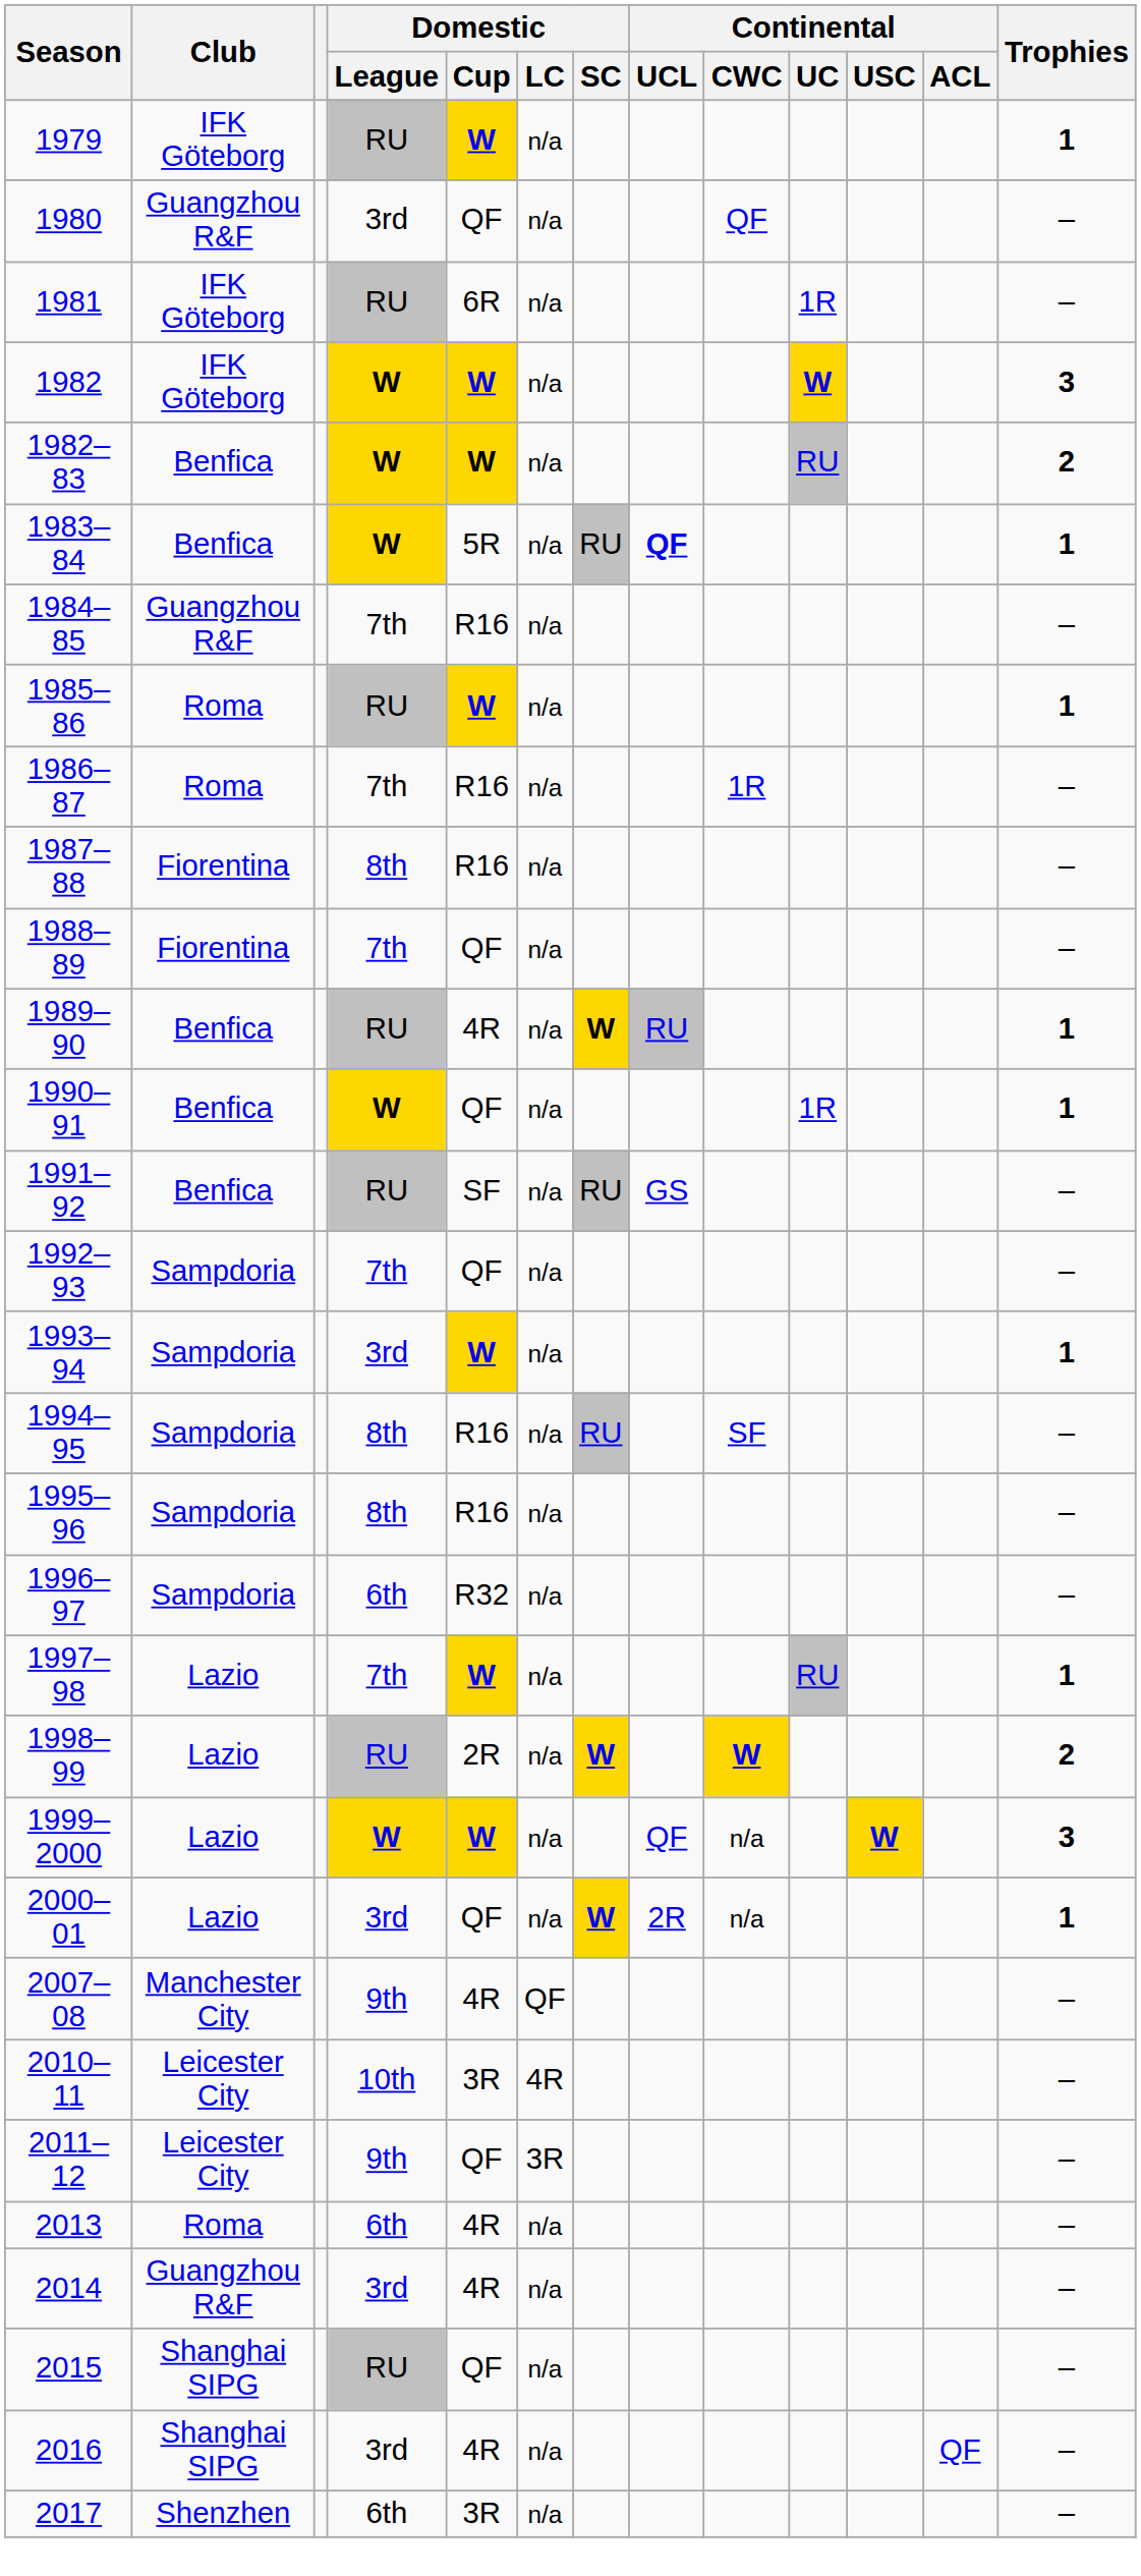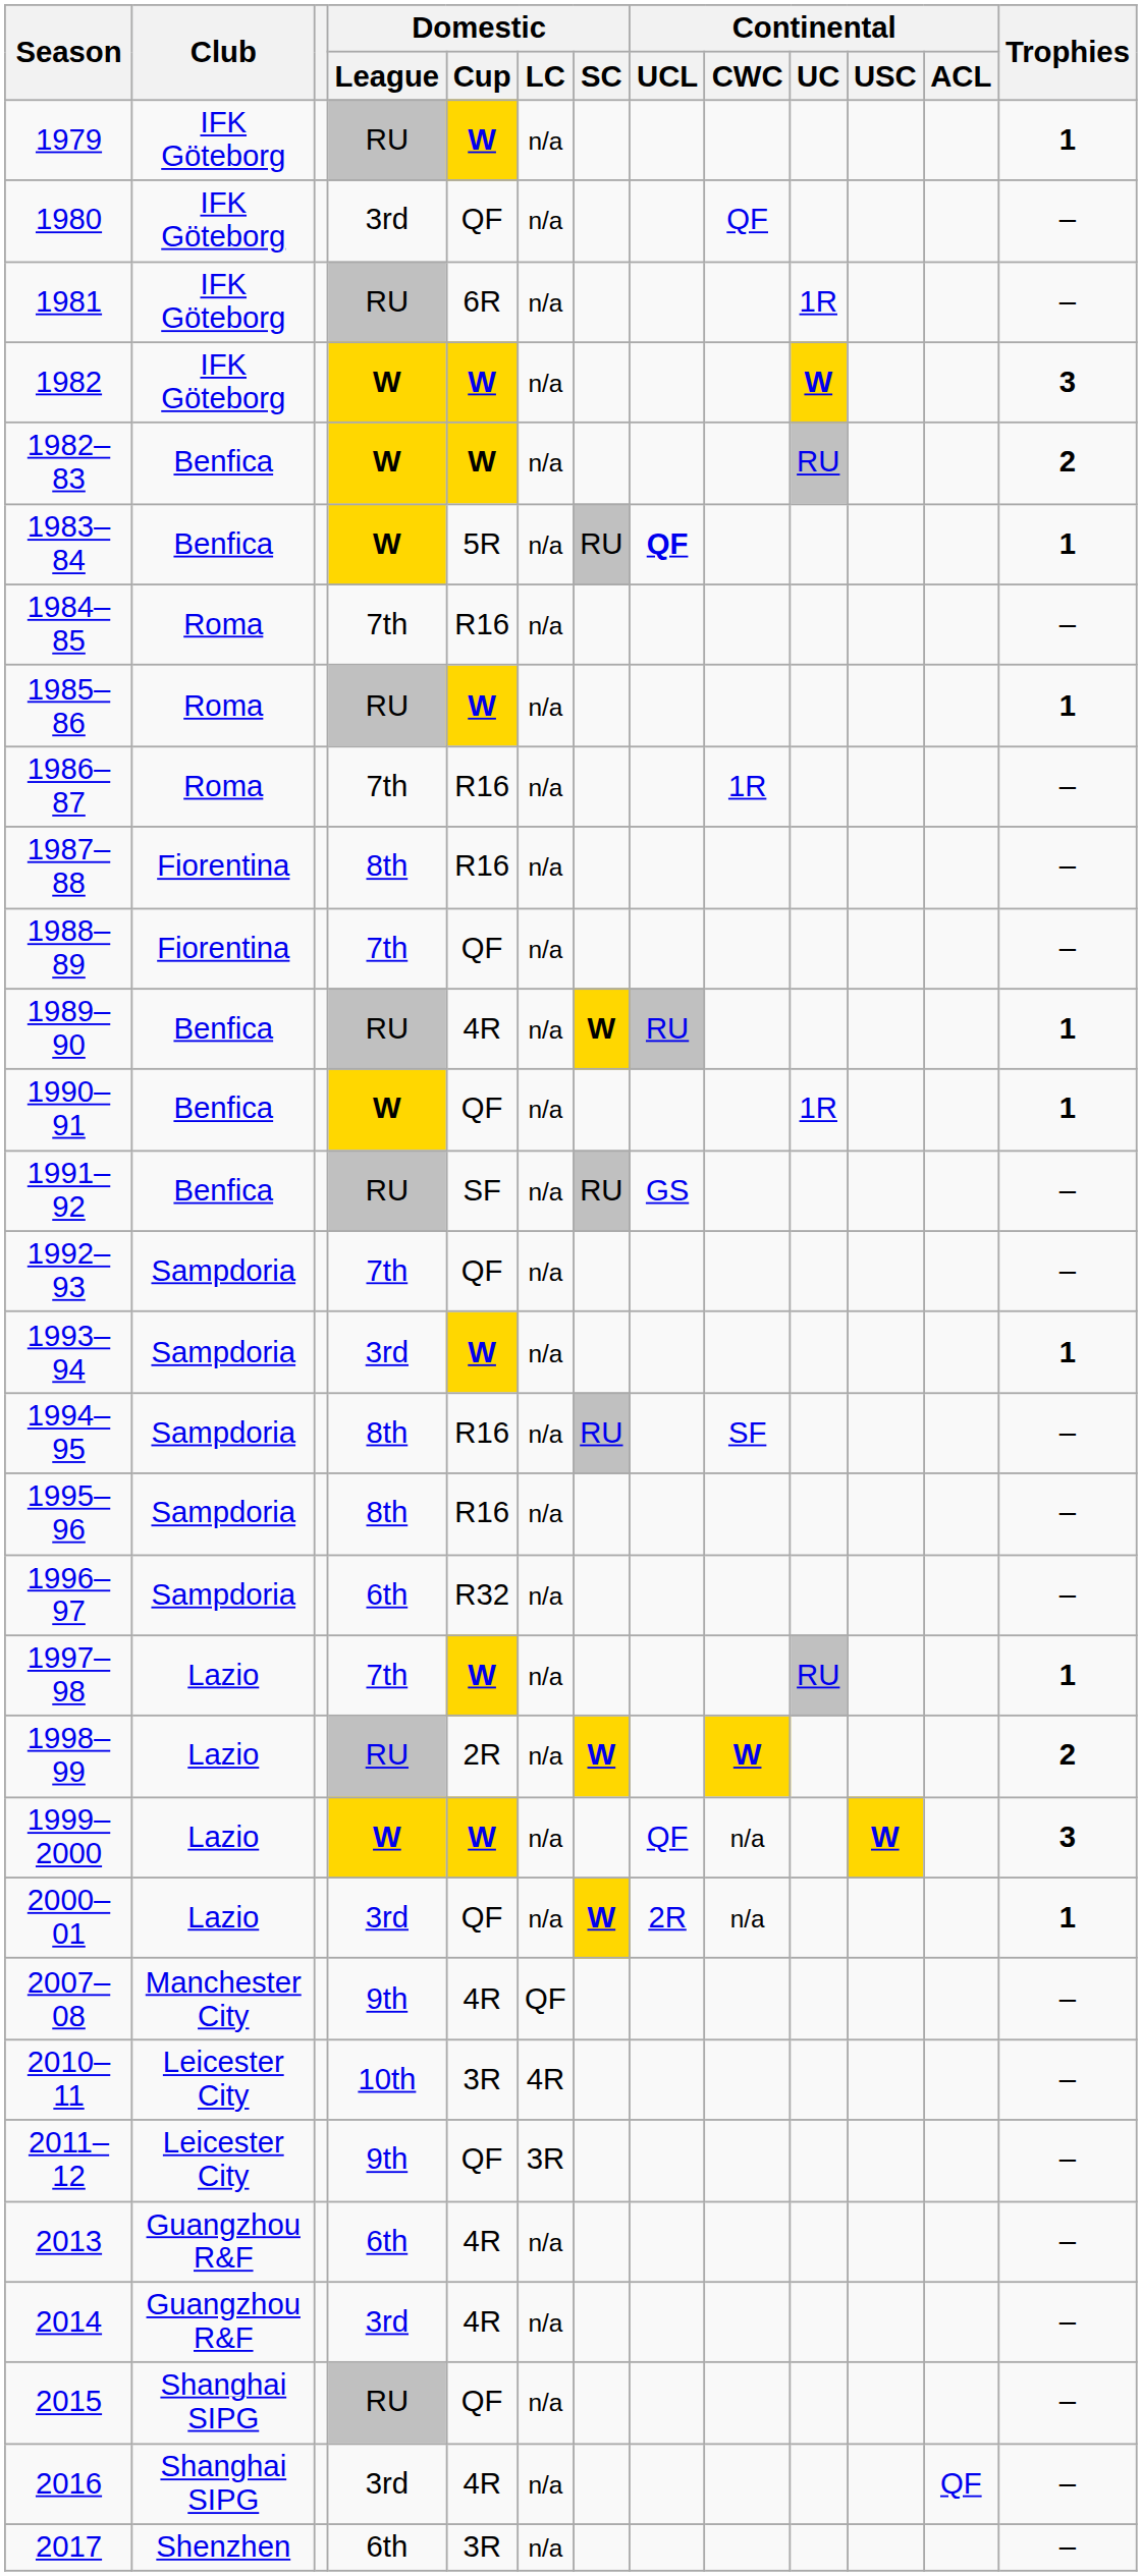 <table class="wikitable" style="text-align:center;">
 <tr style="background:#f0f6ff;">
 <th rowspan=2>Season</th>
 <th rowspan=2>Club</th>
 <th rowspan=2></th>
 <th colspan=4>Domestic</th>
 <th colspan=5>Continental</th>
 <th rowspan=2>Trophies</th>
 </tr>
 <tr>
 <th>League</th>
 <th>Cup</th>
 <th>LC</th>
 <th>SC</th>
 <th>UCL</th>
 <th>CWC</th>
 <th>UC</th>
 <th>USC</th>
 <th>ACL</th>
 </tr>
 <tr>
 <td><a href='#'>1979</a></td>
 <td><a href='#'>IFK Göteborg</a></td>
 <td></td>
 <td bgcolor=silver>RU</td>
 <td bgcolor=gold><strong><a href='#'>W</a></strong></td>
 <td><small> n/a </small></td>
 <td></td>
 <td></td>
 <td></td>
 <td></td>
 <td></td>
 <td></td>
 <td><strong>1</strong></td>
 </tr>
 <tr>
 <td><a href='#'>1980</a></td>
-<td><a href='#'>Guangzhou R&F</a></td>
+<td><a href='#'>IFK Göteborg</a></td>
 <td></td>
 <td>3rd</td>
 <td>QF</td>
 <td><small> n/a </small></td>
 <td></td>
 <td></td>
 <td><a href='#'>QF</a></td>
 <td></td>
 <td></td>
 <td></td>
 <td>–</td>
 </tr>
 <tr>
 <td><a href='#'>1981</a></td>
 <td><a href='#'>IFK Göteborg</a></td>
 <td></td>
 <td bgcolor=silver>RU</td>
 <td>6R</td>
 <td><small> n/a </small></td>
 <td></td>
 <td></td>
 <td></td>
 <td><a href='#'>1R</a></td>
 <td></td>
 <td></td>
 <td>–</td>
 </tr>
 <tr>
 <td><a href='#'>1982</a></td>
 <td><a href='#'>IFK Göteborg</a></td>
 <td></td>
 <td bgcolor=gold><strong>W</strong></td>
 <td bgcolor=gold><strong><a href='#'>W</a></strong></td>
 <td><small> n/a </small></td>
 <td></td>
 <td></td>
 <td></td>
 <td bgcolor=gold><strong><a href='#'>W</a></strong></td>
 <td></td>
 <td></td>
 <td><strong>3</strong></td>
 </tr>
 <tr>
 <td><a href='#'>1982–83</a></td>
 <td><a href='#'>Benfica</a></td>
 <td></td>
 <td bgcolor=gold><strong>W</strong></td>
 <td bgcolor=gold><strong>W</strong></td>
 <td><small> n/a </small></td>
 <td></td>
 <td></td>
 <td></td>
 <td bgcolor=silver><a href='#'>RU</a></td>
 <td></td>
 <td></td>
 <td><strong>2</strong></td>
 </tr>
 <tr>
 <td><a href='#'>1983–84</a></td>
 <td><a href='#'>Benfica</a></td>
 <td></td>
 <td bgcolor=gold><strong>W</strong></td>
 <td>5R</td>
 <td><small> n/a </small></td>
 <td bgcolor=silver>RU</td>
 <td><strong><a href='#'>QF</a></strong></td>
 <td></td>
 <td></td>
 <td></td>
 <td></td>
 <td><strong>1</strong></td>
 </tr>
 <tr>
 <td><a href='#'>1984–85</a></td>
-<td><a href='#'>Guangzhou R&F</a></td>
+<td><a href='#'>Roma</a></td>
 <td></td>
 <td>7th</td>
 <td>R16</td>
 <td><small> n/a </small></td>
 <td></td>
 <td></td>
 <td></td>
 <td></td>
 <td></td>
 <td></td>
 <td>–</td>
 </tr>
 <tr>
 <td><a href='#'>1985–86</a></td>
 <td><a href='#'>Roma</a></td>
 <td></td>
 <td bgcolor=silver>RU</td>
 <td bgcolor=gold><strong><a href='#'>W</a></strong></td>
 <td><small> n/a </small></td>
 <td></td>
 <td></td>
 <td></td>
 <td></td>
 <td></td>
 <td></td>
 <td><strong>1</strong></td>
 </tr>
 <tr>
 <td><a href='#'>1986–87</a></td>
 <td><a href='#'>Roma</a></td>
 <td></td>
 <td>7th</td>
 <td>R16</td>
 <td><small> n/a </small></td>
 <td></td>
 <td></td>
 <td><a href='#'>1R</a></td>
 <td></td>
 <td></td>
 <td></td>
 <td>–</td>
 </tr>
 <tr>
 <td><a href='#'>1987–88</a></td>
 <td><a href='#'>Fiorentina</a></td>
 <td></td>
 <td><a href='#'>8th</a></td>
 <td>R16</td>
 <td><small> n/a </small></td>
 <td></td>
 <td></td>
 <td></td>
 <td></td>
 <td></td>
 <td></td>
 <td>–</td>
 </tr>
 <tr>
 <td><a href='#'>1988–89</a></td>
 <td><a href='#'>Fiorentina</a></td>
 <td></td>
 <td><a href='#'>7th</a></td>
 <td>QF</td>
 <td><small> n/a </small></td>
 <td></td>
 <td></td>
 <td></td>
 <td></td>
 <td></td>
 <td></td>
 <td>–</td>
 </tr>
 <tr>
 <td><a href='#'>1989–90</a></td>
 <td><a href='#'>Benfica</a></td>
 <td></td>
 <td bgcolor=silver>RU</td>
 <td>4R</td>
 <td><small> n/a </small></td>
 <td bgcolor=gold><strong>W</strong></td>
 <td bgcolor=silver><a href='#'>RU</a></td>
 <td></td>
 <td></td>
 <td></td>
 <td></td>
 <td><strong>1</strong></td>
 </tr>
 <tr>
 <td><a href='#'>1990–91</a></td>
 <td><a href='#'>Benfica</a></td>
 <td></td>
 <td bgcolor=gold><strong>W</strong></td>
 <td>QF</td>
 <td><small> n/a </small></td>
 <td></td>
 <td></td>
 <td></td>
 <td><a href='#'>1R</a></td>
 <td></td>
 <td></td>
 <td><strong>1</strong></td>
 </tr>
 <tr>
 <td><a href='#'>1991–92</a></td>
 <td><a href='#'>Benfica</a></td>
 <td></td>
 <td bgcolor=silver>RU</td>
 <td>SF</td>
 <td><small> n/a </small></td>
 <td bgcolor=silver>RU</td>
 <td><a href='#'>GS</a></td>
 <td></td>
 <td></td>
 <td></td>
 <td></td>
 <td>–</td>
 </tr>
 <tr>
 <td><a href='#'>1992–93</a></td>
 <td><a href='#'>Sampdoria</a></td>
 <td></td>
 <td><a href='#'>7th</a></td>
 <td>QF</td>
 <td><small> n/a </small></td>
 <td></td>
 <td></td>
 <td></td>
 <td></td>
 <td></td>
 <td></td>
 <td>–</td>
 </tr>
 <tr>
 <td><a href='#'>1993–94</a></td>
 <td><a href='#'>Sampdoria</a></td>
 <td></td>
 <td><a href='#'>3rd</a></td>
 <td bgcolor=gold><strong><a href='#'>W</a></strong></td>
 <td><small> n/a </small></td>
 <td></td>
 <td></td>
 <td></td>
 <td></td>
 <td></td>
 <td></td>
 <td><strong>1</strong></td>
 </tr>
 <tr>
 <td><a href='#'>1994–95</a></td>
 <td><a href='#'>Sampdoria</a></td>
 <td></td>
 <td><a href='#'>8th</a></td>
 <td>R16</td>
 <td><small> n/a </small></td>
 <td bgcolor=silver><a href='#'>RU</a></td>
 <td></td>
 <td><a href='#'>SF</a></td>
 <td></td>
 <td></td>
 <td></td>
 <td>–</td>
 </tr>
 <tr>
 <td><a href='#'>1995–96</a></td>
 <td><a href='#'>Sampdoria</a></td>
 <td></td>
 <td><a href='#'>8th</a></td>
 <td>R16</td>
 <td><small> n/a </small></td>
 <td></td>
 <td></td>
 <td></td>
 <td></td>
 <td></td>
 <td></td>
 <td>–</td>
 </tr>
 <tr>
 <td><a href='#'>1996–97</a></td>
 <td><a href='#'>Sampdoria</a></td>
 <td></td>
 <td><a href='#'>6th</a></td>
 <td>R32</td>
 <td><small> n/a </small></td>
 <td></td>
 <td></td>
 <td></td>
 <td></td>
 <td></td>
 <td></td>
 <td>–</td>
 </tr>
 <tr>
 <td><a href='#'>1997–98</a></td>
 <td><a href='#'>Lazio</a></td>
 <td></td>
 <td><a href='#'>7th</a></td>
 <td bgcolor=gold><strong><a href='#'>W</a></strong></td>
 <td><small> n/a </small></td>
 <td></td>
 <td></td>
 <td></td>
 <td bgcolor=silver><a href='#'>RU</a></td>
 <td></td>
 <td></td>
 <td><strong>1</strong></td>
 </tr>
 <tr>
 <td><a href='#'>1998–99</a></td>
 <td><a href='#'>Lazio</a></td>
 <td></td>
 <td bgcolor=silver><a href='#'>RU</a></td>
 <td>2R</td>
 <td><small> n/a </small></td>
 <td bgcolor=gold><strong><a href='#'>W</a></strong></td>
 <td></td>
 <td bgcolor=gold><strong><a href='#'>W</a></strong></td>
 <td></td>
 <td></td>
 <td></td>
 <td><strong>2</strong></td>
 </tr>
 <tr>
 <td><a href='#'>1999–2000</a></td>
 <td><a href='#'>Lazio</a></td>
 <td></td>
 <td bgcolor=gold><strong><a href='#'>W</a></strong></td>
 <td bgcolor=gold><strong><a href='#'>W</a></strong></td>
 <td><small> n/a </small></td>
 <td></td>
 <td><a href='#'>QF</a></td>
 <td><small> n/a </small></td>
 <td></td>
 <td bgcolor=gold><strong><a href='#'>W</a></strong></td>
 <td></td>
 <td><strong>3</strong></td>
 </tr>
 <tr>
 <td><a href='#'>2000–01</a></td>
 <td><a href='#'>Lazio</a></td>
 <td></td>
 <td><a href='#'>3rd</a></td>
 <td>QF</td>
 <td><small> n/a </small></td>
 <td bgcolor=gold><strong><a href='#'>W</a></strong></td>
 <td><a href='#'>2R</a></td>
 <td><small> n/a </small></td>
 <td></td>
 <td></td>
 <td></td>
 <td><strong>1</strong></td>
 </tr>
 <tr>
 <td><a href='#'>2007–08</a></td>
 <td><a href='#'>Manchester City</a></td>
 <td></td>
 <td><a href='#'>9th</a></td>
 <td>4R</td>
 <td>QF</td>
 <td></td>
 <td></td>
 <td></td>
 <td></td>
 <td></td>
 <td></td>
 <td>–</td>
 </tr>
 <tr>
 <td><a href='#'>2010–11</a></td>
 <td><a href='#'>Leicester City</a></td>
 <td></td>
 <td><a href='#'>10th</a></td>
 <td>3R</td>
 <td>4R</td>
 <td></td>
 <td></td>
 <td></td>
 <td></td>
 <td></td>
 <td></td>
 <td>–</td>
 </tr>
 <tr>
 <td><a href='#'>2011–12</a></td>
 <td><a href='#'>Leicester City</a></td>
 <td></td>
 <td><a href='#'>9th</a></td>
 <td>QF</td>
 <td>3R</td>
 <td></td>
 <td></td>
 <td></td>
 <td></td>
 <td></td>
 <td></td>
 <td>–</td>
 </tr>
 <tr>
 <td><a href='#'>2013</a></td>
-<td><a href='#'>Roma</a></td>
+<td><a href='#'>Guangzhou R&F</a></td>
 <td></td>
 <td><a href='#'>6th</a></td>
 <td>4R</td>
 <td><small> n/a </small></td>
 <td></td>
 <td></td>
 <td></td>
 <td></td>
 <td></td>
 <td></td>
 <td>–</td>
 </tr>
 <tr>
 <td><a href='#'>2014</a></td>
 <td><a href='#'>Guangzhou R&F</a></td>
 <td></td>
 <td><a href='#'>3rd</a></td>
 <td>4R</td>
 <td><small> n/a </small></td>
 <td></td>
 <td></td>
 <td></td>
 <td></td>
 <td></td>
 <td></td>
 <td>–</td>
 </tr>
 <tr>
 <td><a href='#'>2015</a></td>
 <td><a href='#'>Shanghai SIPG</a></td>
 <td></td>
 <td bgcolor=silver>RU</td>
 <td>QF</td>
 <td><small> n/a </small></td>
 <td></td>
 <td></td>
 <td></td>
 <td></td>
 <td></td>
 <td></td>
 <td>–</td>
 </tr>
 <tr>
 <td><a href='#'>2016</a></td>
 <td><a href='#'>Shanghai SIPG</a></td>
 <td></td>
 <td>3rd</td>
 <td>4R</td>
 <td><small> n/a </small></td>
 <td></td>
 <td></td>
 <td></td>
 <td></td>
 <td></td>
 <td><a href='#'>QF</a></td>
 <td>–</td>
 </tr>
 <tr>
 <td><a href='#'>2017</a></td>
 <td><a href='#'>Shenzhen</a></td>
 <td></td>
 <td>6th</td>
 <td>3R</td>
 <td><small> n/a </small></td>
 <td></td>
 <td></td>
 <td></td>
 <td></td>
 <td></td>
 <td></td>
 <td>–</td>
 </tr>
 </table>
